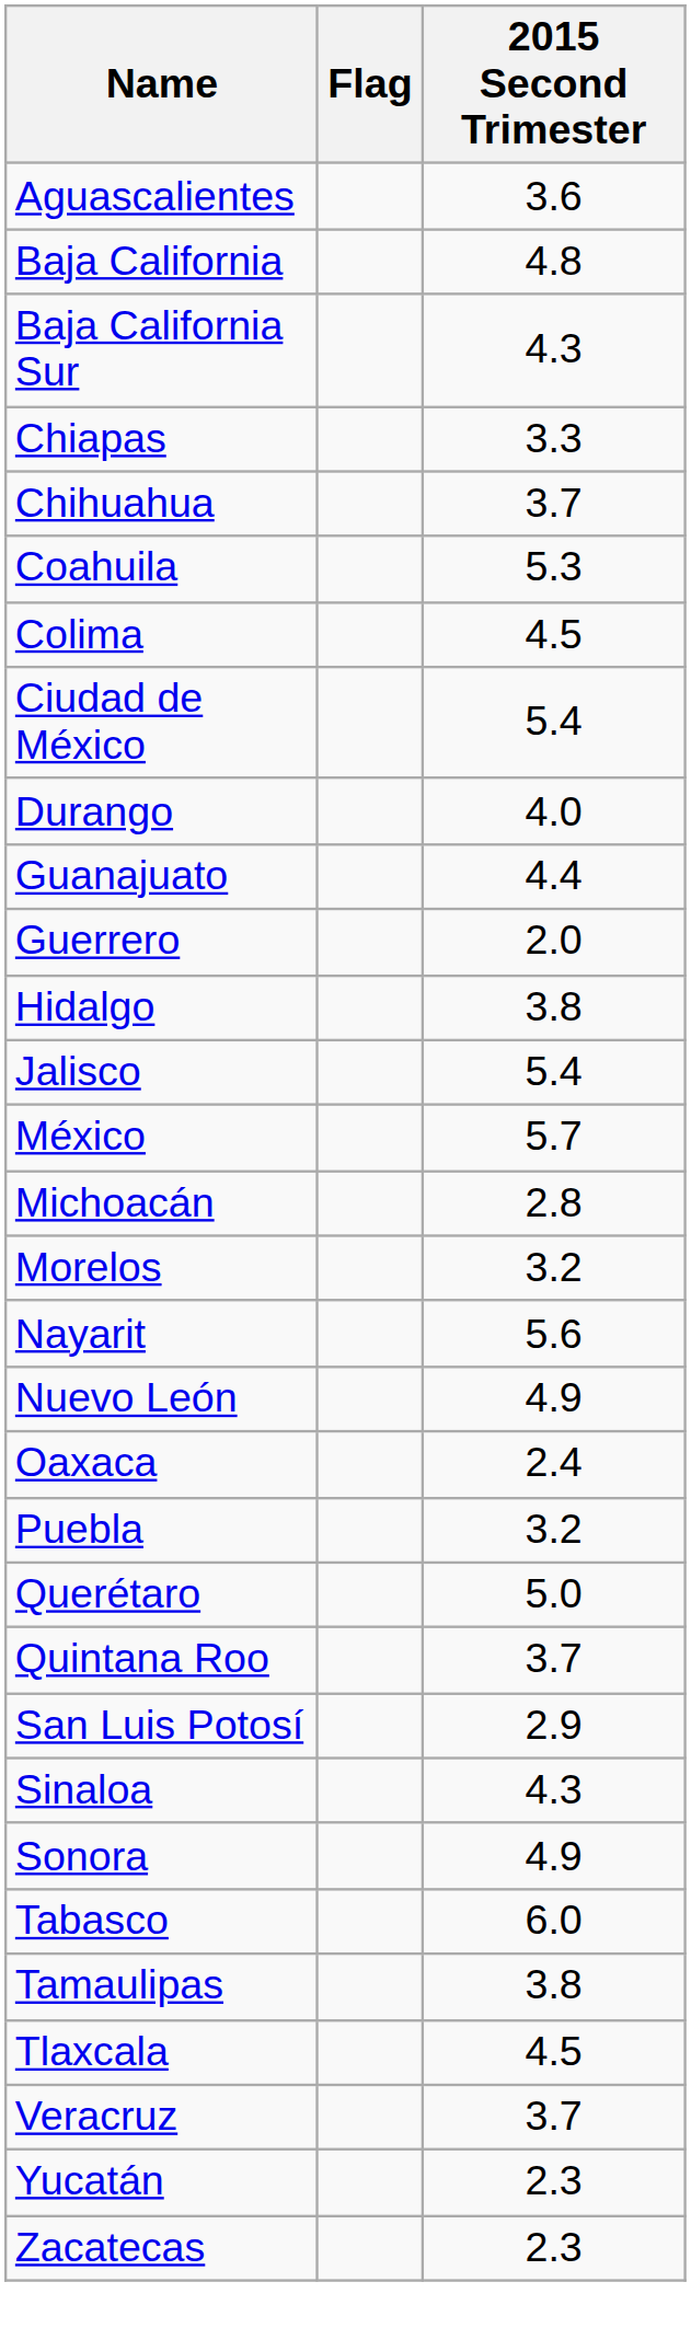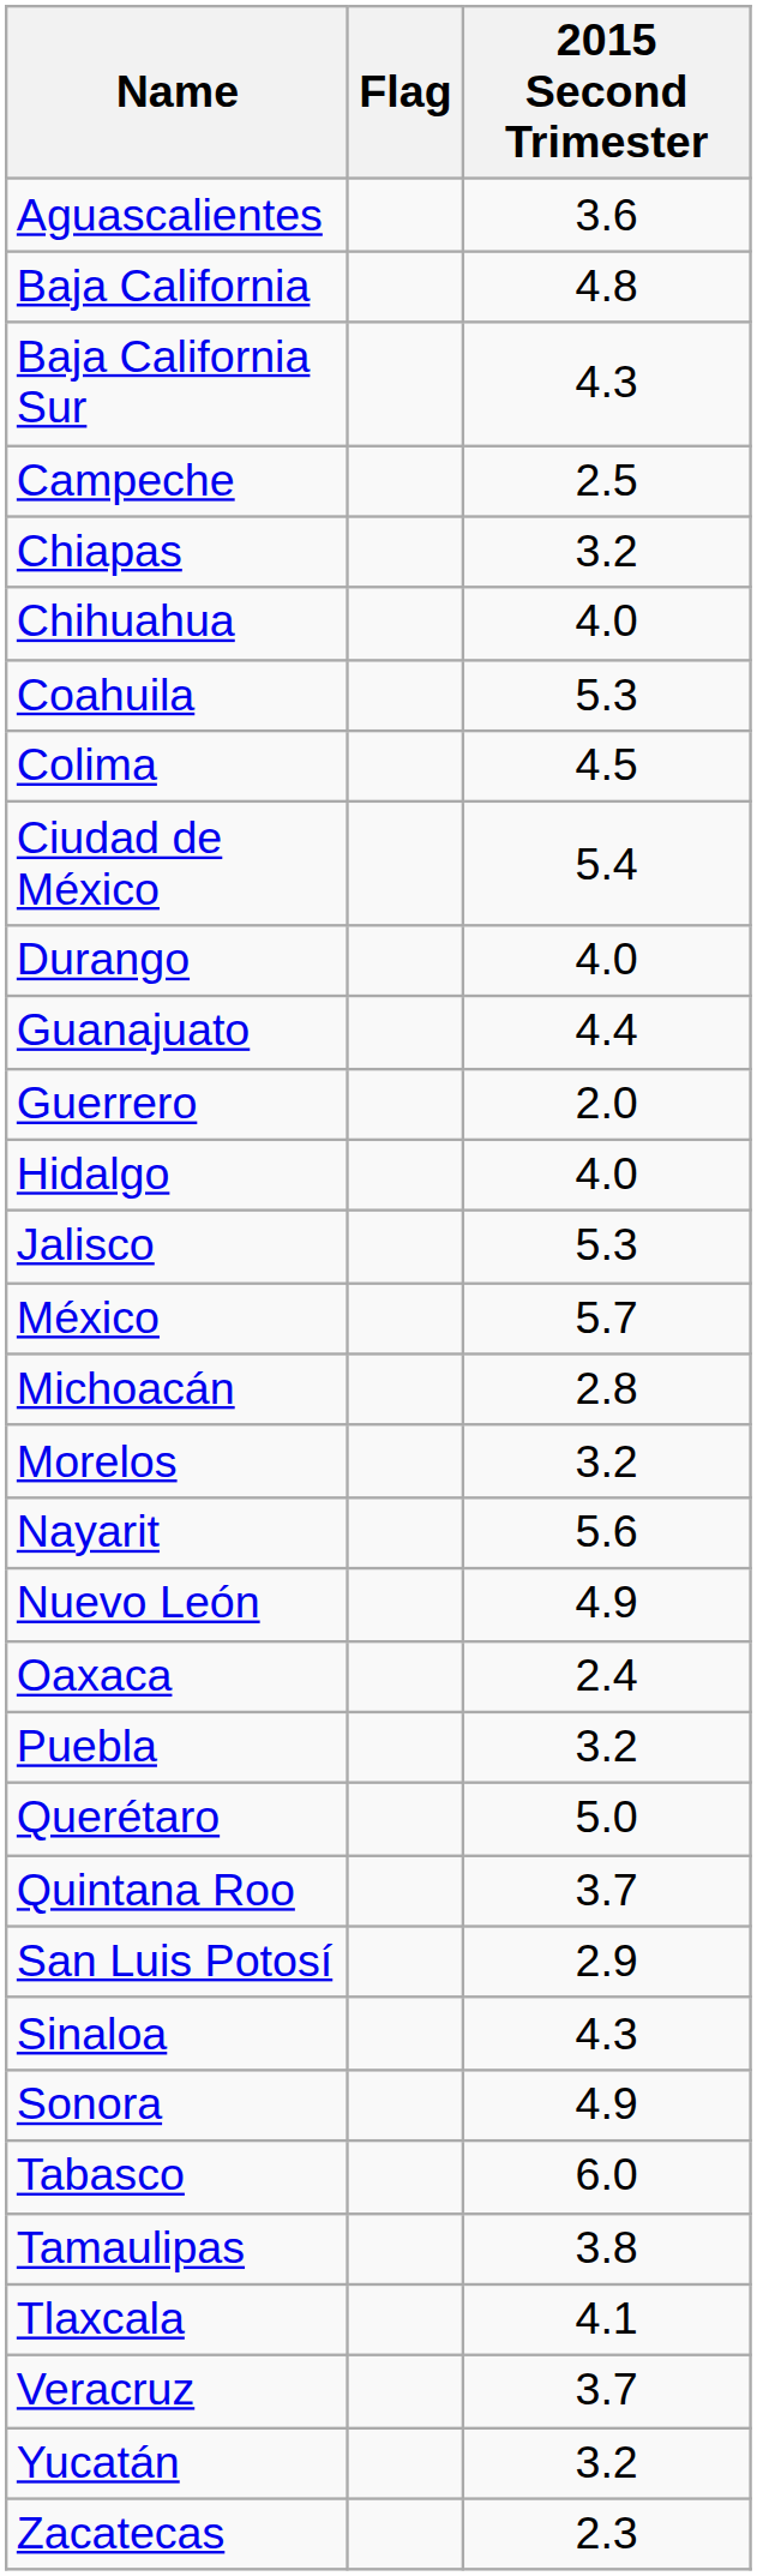 <table class="wikitable sortable" style="width:30%;">
 <tr>
 <th>Name</th>
 <th class="unsortable">Flag</th>
 <th>2015 Second Trimester</th>
 </tr>
 <tr>
 <td><a href='#'>Aguascalientes</a></td>
 <td align=center></td>
 <td align=center>3.6</td>
 </tr>
 <tr>
 <td><a href='#'>Baja California</a></td>
 <td align=center></td>
 <td align=center>4.8</td>
 </tr>
 <tr>
 <td><a href='#'>Baja California Sur</a></td>
 <td align=center></td>
 <td align=center>4.3</td>
 </tr>
 <tr>
+<td><a href='#'>Campeche</a></td>
+<td align=center></td>
+<td align=center>2.5</td>
+</tr>
+<tr>
 <td><a href='#'>Chiapas</a></td>
 <td align=center></td>
-<td align=center>3.3</td>
+<td align=center>3.2</td>
 </tr>
 <tr>
 <td><a href='#'>Chihuahua</a></td>
 <td align=center></td>
-<td align=center>3.7</td>
+<td align=center>4.0</td>
 </tr>
 <tr>
 <td><a href='#'>Coahuila</a></td>
 <td align=center></td>
 <td align=center>5.3</td>
 </tr>
 <tr>
 <td><a href='#'>Colima</a></td>
 <td align=center></td>
 <td align=center>4.5</td>
 </tr>
 <tr>
 <td><a href='#'>Ciudad de México</a></td>
 <td align=center></td>
 <td align=center>5.4</td>
 </tr>
 <tr>
 <td><a href='#'>Durango</a></td>
 <td align=center></td>
 <td align=center>4.0</td>
 </tr>
 <tr>
 <td><a href='#'>Guanajuato</a></td>
 <td align=center></td>
 <td align=center>4.4</td>
 </tr>
 <tr>
 <td><a href='#'>Guerrero</a></td>
 <td align=center></td>
 <td align=center>2.0</td>
 </tr>
 <tr>
 <td><a href='#'>Hidalgo</a></td>
 <td align=center></td>
-<td align=center>3.8</td>
+<td align=center>4.0</td>
 </tr>
 <tr>
 <td><a href='#'>Jalisco</a></td>
 <td align=center></td>
-<td align=center>5.4</td>
+<td align=center>5.3</td>
 </tr>
 <tr>
 <td><a href='#'>México</a></td>
 <td align=center></td>
 <td align=center>5.7</td>
 </tr>
 <tr>
 <td><a href='#'>Michoacán</a></td>
 <td align=center></td>
 <td align=center>2.8</td>
 </tr>
 <tr>
 <td><a href='#'>Morelos</a></td>
 <td align=center></td>
 <td align=center>3.2</td>
 </tr>
 <tr>
 <td><a href='#'>Nayarit</a></td>
 <td align=center></td>
 <td align=center>5.6</td>
 </tr>
 <tr>
 <td><a href='#'>Nuevo León</a></td>
 <td align=center></td>
 <td align=center>4.9</td>
 </tr>
 <tr>
 <td><a href='#'>Oaxaca</a></td>
 <td align=center></td>
 <td align=center>2.4</td>
 </tr>
 <tr>
 <td><a href='#'>Puebla</a></td>
 <td align=center></td>
 <td align=center>3.2</td>
 </tr>
 <tr>
 <td><a href='#'>Querétaro</a></td>
 <td align=center></td>
 <td align=center>5.0</td>
 </tr>
 <tr>
 <td><a href='#'>Quintana Roo</a></td>
 <td align=center></td>
 <td align=center>3.7</td>
 </tr>
 <tr>
 <td><a href='#'>San Luis Potosí</a></td>
 <td align=center></td>
 <td align=center>2.9</td>
 </tr>
 <tr>
 <td><a href='#'>Sinaloa</a></td>
 <td align=center></td>
 <td align=center>4.3</td>
 </tr>
 <tr>
 <td><a href='#'>Sonora</a></td>
 <td align=center></td>
 <td align=center>4.9</td>
 </tr>
 <tr>
 <td><a href='#'>Tabasco</a></td>
 <td align=center></td>
 <td align=center>6.0</td>
 </tr>
 <tr>
 <td><a href='#'>Tamaulipas</a></td>
 <td align=center></td>
 <td align=center>3.8</td>
 </tr>
 <tr>
 <td><a href='#'>Tlaxcala</a></td>
 <td align=center></td>
-<td align=center>4.5</td>
+<td align=center>4.1</td>
 </tr>
 <tr>
 <td><a href='#'>Veracruz</a></td>
 <td align=center></td>
 <td align=center>3.7</td>
 </tr>
 <tr>
 <td><a href='#'>Yucatán</a></td>
 <td align=center></td>
-<td align=center>2.3</td>
+<td align=center>3.2</td>
 </tr>
 <tr>
 <td><a href='#'>Zacatecas</a></td>
 <td align=center></td>
 <td align=center>2.3</td>
 </tr>
 </table>
